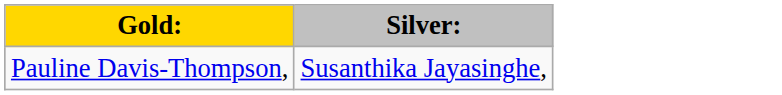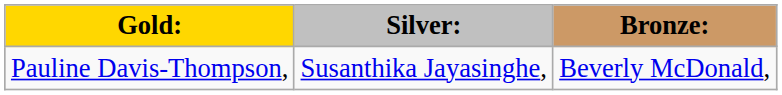 <table class="wikitable">
 <tr>
 <td style="text-align:center;background-color:gold;"><strong>Gold:</strong> </td>
 <td style="text-align:center;background-color:silver;"><strong>Silver:</strong> </td>
+<td style="text-align:center;background-color:#CC9966;"><strong>Bronze:</strong> </td>
 </tr>
 <tr>
 <td><a href='#'>Pauline Davis-Thompson</a>, </td>
 <td><a href='#'>Susanthika Jayasinghe</a>, </td>
+<td><a href='#'>Beverly McDonald</a>, </td>
 </tr>
 </table>
